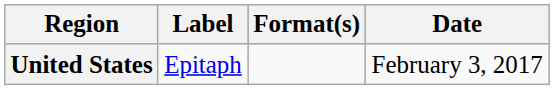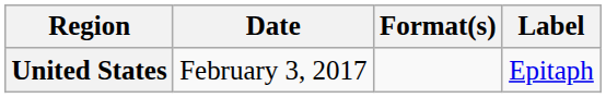 <table class="wikitable plainrowheaders">
 <tr>
 <th scope="col">Region</th>
+<th scope="col">Date</th>
+<th scope="col">Format(s)</th>
 <th scope="col">Label</th>
-<th scope="col">Format(s)</th>
-<th scope="col">Date</th>
 </tr>
 <tr>
 <th scope="row">United States</th>
+<td>February 3, 2017</td>
+<td></td>
 <td><a href='#'>Epitaph</a></td>
-<td></td>
-<td>February 3, 2017</td>
 </tr>
 </table>
